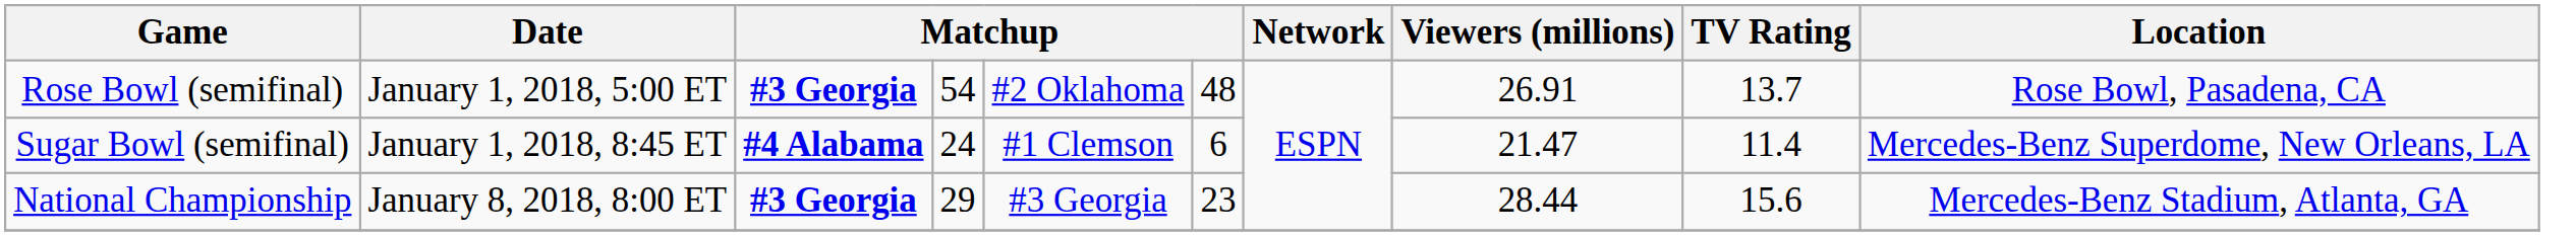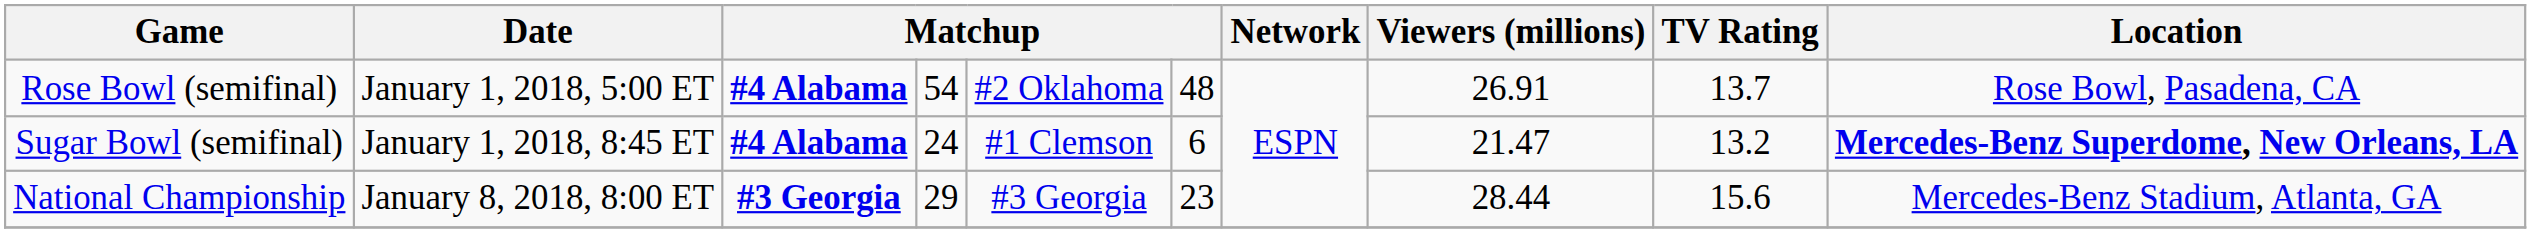 <table class="wikitable" style="text-align:center">
 <tr>
 <th>Game</th>
 <th>Date</th>
 <th colspan=4>Matchup</th>
 <th>Network</th>
 <th>Viewers (millions)</th>
 <th>TV Rating</th>
 <th>Location</th>
 </tr>
 <tr>
 <td><a href='#'>Rose Bowl</a> (semifinal)</td>
 <td>January 1, 2018, 5:00 ET</td>
-<td><strong><a href='#'>#3 Georgia</a></strong></td>
+<td><strong><a href='#'>#4 Alabama</a></strong></td>
 <td>54</td>
 <td><a href='#'>#2 Oklahoma</a></td>
 <td>48</td>
 <td rowspan="3"><a href='#'>ESPN</a></td>
 <td>26.91</td>
 <td>13.7</td>
 <td><a href='#'>Rose Bowl</a>, <a href='#'>Pasadena, CA</a></td>
 </tr>
 <tr>
 <td><a href='#'>Sugar Bowl</a> (semifinal)</td>
 <td>January 1, 2018, 8:45 ET</td>
 <td><strong><a href='#'>#4 Alabama</a></strong></td>
 <td>24</td>
 <td><a href='#'>#1 Clemson</a></td>
 <td>6</td>
 <td>21.47</td>
-<td>11.4</td>
-<td><a href='#'>Mercedes-Benz Superdome</a>, <a href='#'>New Orleans, LA</a></td>
+<td>13.2</td>
+<td><strong><a href='#'>Mercedes-Benz Superdome</a>, <a href='#'>New Orleans, LA</a></strong></td>
 </tr>
 <tr>
 <td><a href='#'>National Championship</a></td>
 <td>January 8, 2018, 8:00 ET</td>
 <td><strong><a href='#'>#3 Georgia</a></strong></td>
 <td>29</td>
 <td><a href='#'>#3 Georgia</a></td>
 <td>23</td>
 <td>28.44</td>
 <td>15.6</td>
 <td><a href='#'>Mercedes-Benz Stadium</a>, <a href='#'>Atlanta, GA</a></td>
 </tr>
 <tr>
 </tr>
 </table>
